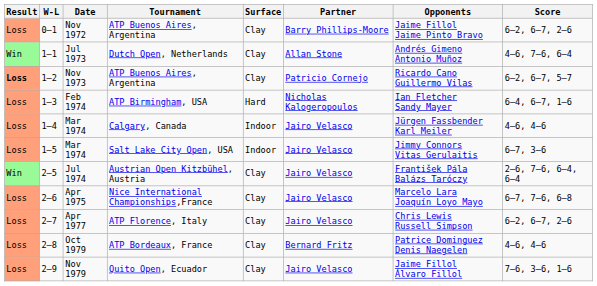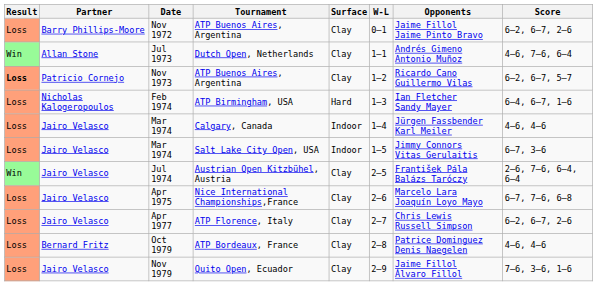 <table class="sortable wikitable">
 <tr>
 <th style="width:40px">Result</th>
-<th style="width:30px" class="unsortable">W-L</th>
+<th style="width:160px">Partner</th>
 <th style="width:60px">Date</th>
 <th style="width:200px">Tournament</th>
 <th style="width:50px">Surface</th>
-<th style="width:160px">Partner</th>
+<th style="width:30px" class="unsortable">W-L</th>
 <th style="width:160px">Opponents</th>
 <th style="width:130px" class="unsortable">Score</th>
 </tr>
 <tr>
 <td style="background:#ffa07a;">Loss</td>
-<td>0–1</td>
+<td> <a href='#'>Barry Phillips-Moore</a></td>
 <td>Nov 1972</td>
 <td><a href='#'>ATP Buenos Aires</a>, Argentina</td>
 <td>Clay</td>
-<td> <a href='#'>Barry Phillips-Moore</a></td>
+<td>0–1</td>
 <td> <a href='#'>Jaime Fillol</a><br> <a href='#'>Jaime Pinto Bravo</a></td>
 <td>6–2, 6–7, 2–6</td>
 </tr>
 <tr>
 <td style="background:#98fb98;">Win</td>
-<td>1–1</td>
+<td> <a href='#'>Allan Stone</a></td>
 <td>Jul 1973</td>
 <td><a href='#'>Dutch Open</a>, Netherlands</td>
 <td>Clay</td>
-<td> <a href='#'>Allan Stone</a></td>
+<td>1–1</td>
 <td> <a href='#'>Andrés Gimeno</a><br> <a href='#'>Antonio Muñoz</a></td>
 <td>4–6, 7–6, 6–4</td>
 </tr>
 <tr>
 <td style="background:#ffa07a;"><strong>Loss</strong></td>
-<td>1–2</td>
+<td> <a href='#'>Patricio Cornejo</a></td>
 <td>Nov 1973</td>
 <td><a href='#'>ATP Buenos Aires</a>, Argentina</td>
 <td>Clay</td>
-<td> <a href='#'>Patricio Cornejo</a></td>
+<td>1–2</td>
 <td> <a href='#'>Ricardo Cano</a><br> <a href='#'>Guillermo Vilas</a></td>
 <td>6–2, 6–7, 5–7</td>
 </tr>
 <tr>
 <td style="background:#ffa07a;">Loss</td>
-<td>1–3</td>
+<td> <a href='#'>Nicholas Kalogeropoulos</a></td>
 <td>Feb 1974</td>
 <td><a href='#'>ATP Birmingham</a>, USA</td>
 <td>Hard</td>
-<td> <a href='#'>Nicholas Kalogeropoulos</a></td>
+<td>1–3</td>
 <td> <a href='#'>Ian Fletcher</a><br> <a href='#'>Sandy Mayer</a></td>
 <td>6–4, 6–7, 1–6</td>
 </tr>
 <tr>
 <td style="background:#ffa07a;">Loss</td>
-<td>1–4</td>
+<td> <a href='#'>Jairo Velasco</a></td>
 <td>Mar 1974</td>
 <td><a href='#'>Calgary</a>, Canada</td>
 <td>Indoor</td>
-<td> <a href='#'>Jairo Velasco</a></td>
+<td>1–4</td>
 <td> <a href='#'>Jürgen Fassbender</a><br> <a href='#'>Karl Meiler</a></td>
 <td>4–6, 4–6</td>
 </tr>
 <tr>
 <td style="background:#ffa07a;">Loss</td>
-<td>1–5</td>
+<td> <a href='#'>Jairo Velasco</a></td>
 <td>Mar 1974</td>
 <td><a href='#'>Salt Lake City Open</a>, USA</td>
 <td>Indoor</td>
-<td> <a href='#'>Jairo Velasco</a></td>
+<td>1–5</td>
 <td> <a href='#'>Jimmy Connors</a><br> <a href='#'>Vitas Gerulaitis</a></td>
 <td>6–7, 3–6</td>
 </tr>
 <tr>
 <td style="background:#98fb98;">Win</td>
-<td>2–5</td>
+<td> <a href='#'>Jairo Velasco</a></td>
 <td>Jul 1974</td>
 <td><a href='#'>Austrian Open Kitzbühel</a>, Austria</td>
 <td>Clay</td>
-<td> <a href='#'>Jairo Velasco</a></td>
+<td>2–5</td>
 <td> <a href='#'>František Pála</a><br> <a href='#'>Balázs Taróczy</a></td>
 <td>2–6, 7–6, 6–4, 6–4</td>
 </tr>
 <tr>
 <td style="background:#ffa07a;">Loss</td>
-<td>2–6</td>
+<td> <a href='#'>Jairo Velasco</a></td>
 <td>Apr 1975</td>
 <td><a href='#'>Nice International Championships</a>,France</td>
 <td>Clay</td>
-<td> <a href='#'>Jairo Velasco</a></td>
+<td>2–6</td>
 <td> <a href='#'>Marcelo Lara</a><br> <a href='#'>Joaquín Loyo Mayo</a></td>
 <td>6–7, 7–6, 6–8</td>
 </tr>
 <tr>
 <td style="background:#ffa07a;">Loss</td>
-<td>2–7</td>
+<td> <a href='#'>Jairo Velasco</a></td>
 <td>Apr 1977</td>
 <td><a href='#'>ATP Florence</a>, Italy</td>
 <td>Clay</td>
-<td> <a href='#'>Jairo Velasco</a></td>
+<td>2–7</td>
 <td> <a href='#'>Chris Lewis</a><br> <a href='#'>Russell Simpson</a></td>
 <td>6–2, 6–7, 2–6</td>
 </tr>
 <tr>
 <td style="background:#ffa07a;">Loss</td>
-<td>2–8</td>
+<td> <a href='#'>Bernard Fritz</a></td>
 <td>Oct 1979</td>
 <td><a href='#'>ATP Bordeaux</a>, France</td>
 <td>Clay</td>
-<td> <a href='#'>Bernard Fritz</a></td>
+<td>2–8</td>
 <td> <a href='#'>Patrice Dominguez</a> <br>  <a href='#'>Denis Naegelen</a></td>
 <td>4–6, 4–6</td>
 </tr>
 <tr>
 <td style="background:#ffa07a;">Loss</td>
-<td>2–9</td>
+<td> <a href='#'>Jairo Velasco</a></td>
 <td>Nov 1979</td>
 <td><a href='#'>Quito Open</a>, Ecuador</td>
 <td>Clay</td>
-<td> <a href='#'>Jairo Velasco</a></td>
+<td>2–9</td>
 <td> <a href='#'>Jaime Fillol</a><br> <a href='#'>Álvaro Fillol</a></td>
 <td>7–6, 3–6, 1–6</td>
 </tr>
 </table>
